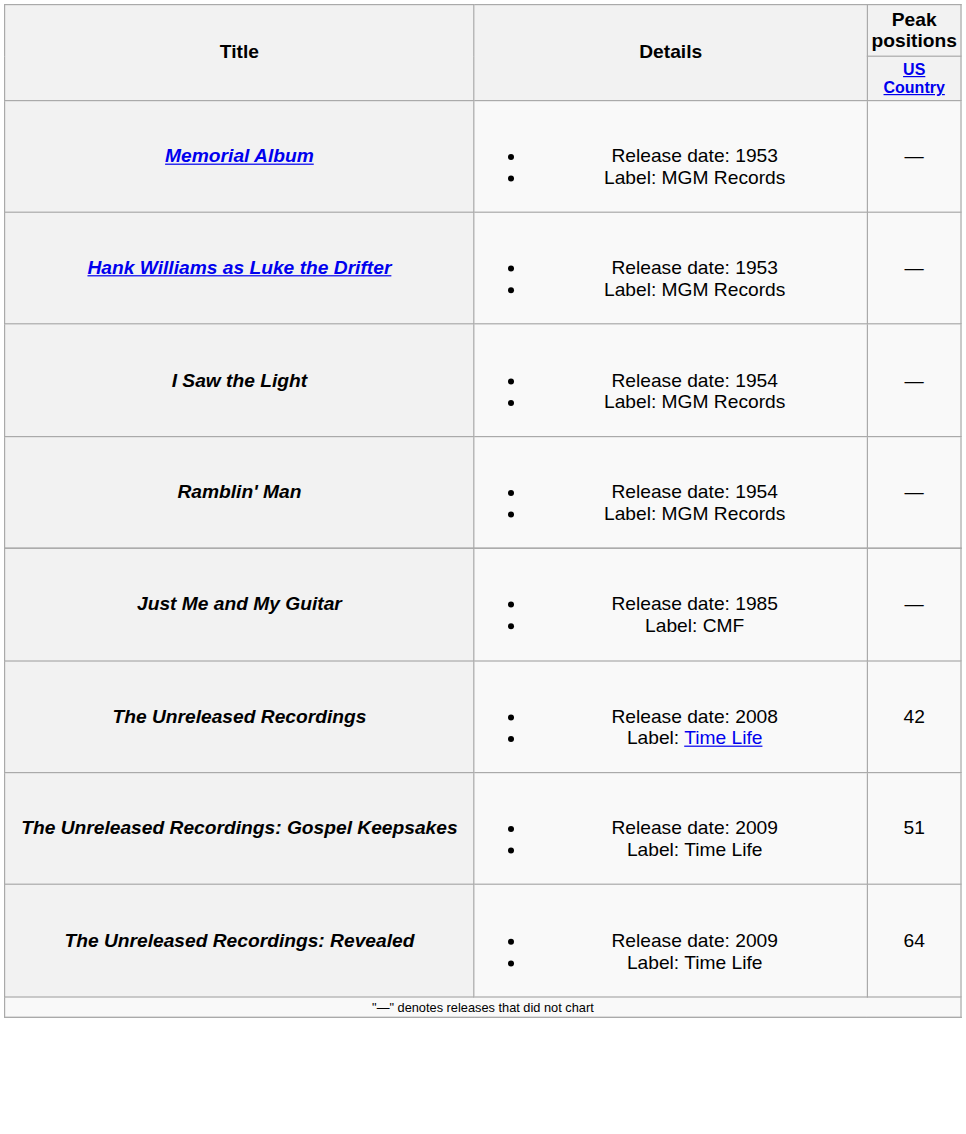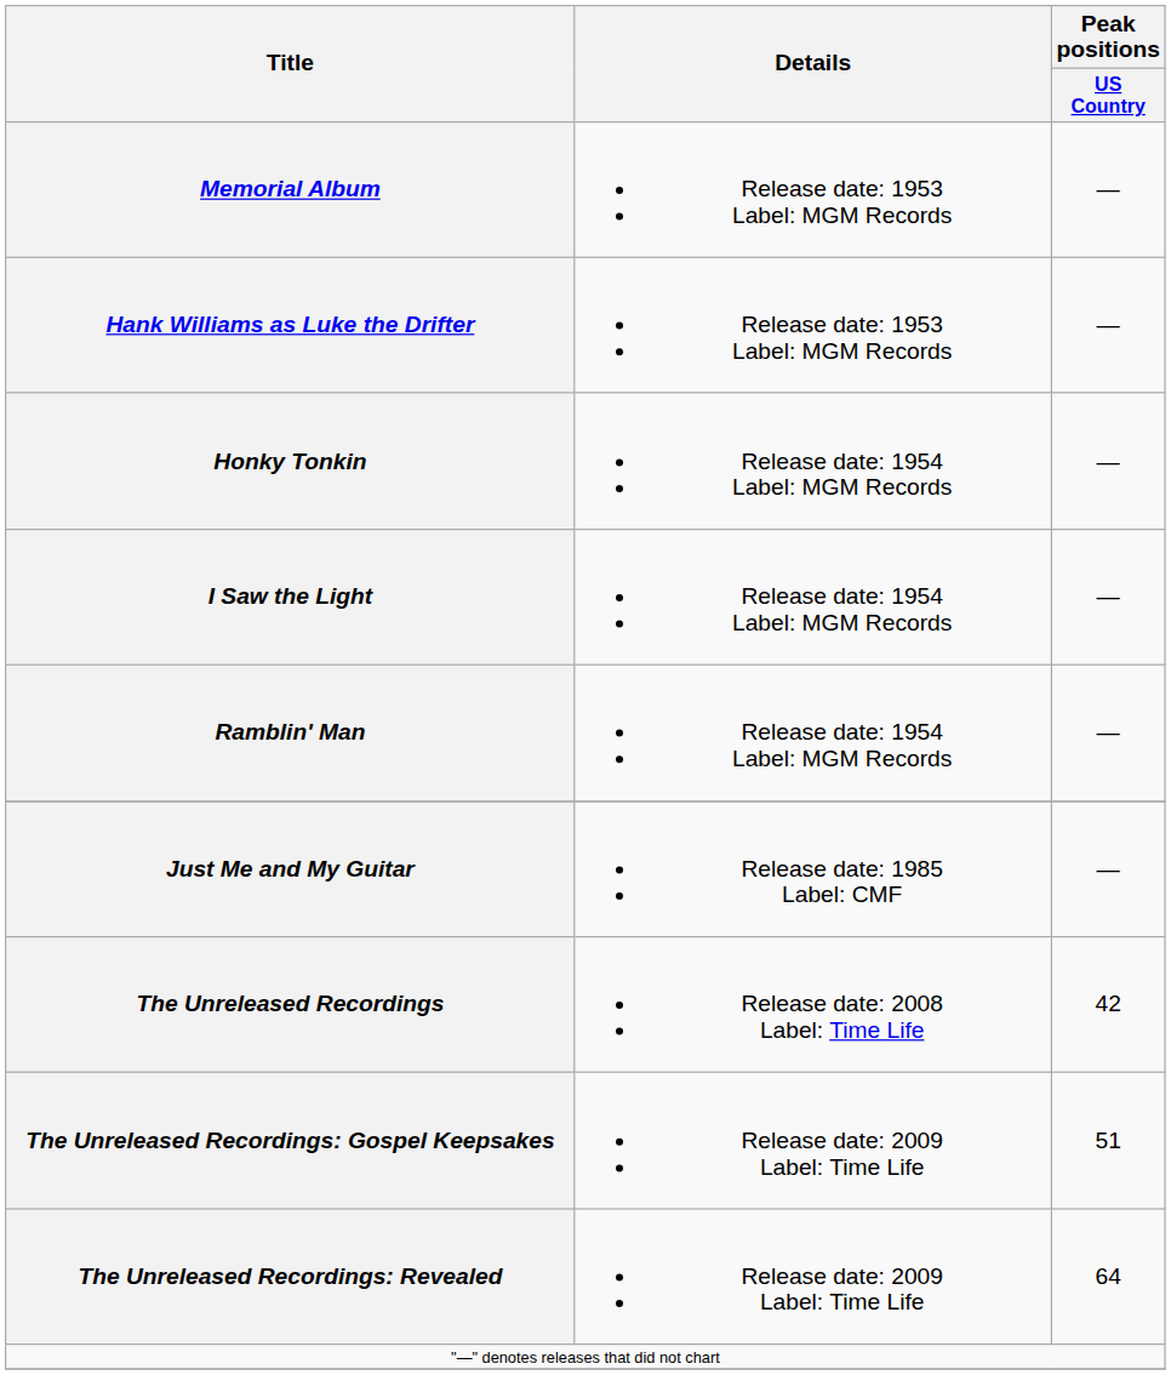 <table class="wikitable plainrowheaders" style="text-align:center;">
 <tr>
 <th rowspan="2" style="width:24em;">Title</th>
 <th rowspan="2" style="width:20em;">Details</th>
 <th>Peak positions</th>
 </tr>
 <tr style="font-size:smaller;">
 <th width="65"><a href='#'>US Country</a></th>
 </tr>
 <tr>
 <th scope="row"><em><a href='#'>Memorial Album</a></em></th>
 <td><br><ul><li>Release date: 1953</li><li>Label: MGM Records</li></ul></td>
 <td>—</td>
 </tr>
 <tr>
 <th scope="row"><em><a href='#'>Hank Williams as Luke the Drifter</a></em></th>
 <td><br><ul><li>Release date: 1953</li><li>Label: MGM Records</li></ul></td>
+<td>—</td>
+</tr>
+<tr>
+<th scope="row"><em>Honky Tonkin</em></th>
+<td><br><ul><li>Release date: 1954</li><li>Label: MGM Records</li></ul></td>
 <td>—</td>
 </tr>
 <tr>
 <th scope="row"><em>I Saw the Light</em></th>
 <td><br><ul><li>Release date: 1954</li><li>Label: MGM Records</li></ul></td>
 <td>—</td>
 </tr>
 <tr>
 <th scope="row"><em>Ramblin' Man</em></th>
 <td><br><ul><li>Release date: 1954</li><li>Label: MGM Records</li></ul></td>
 <td>—</td>
 </tr>
 <tr>
 </tr>
 <tr>
 <th scope="row"><em>Just Me and My Guitar</em></th>
 <td><br><ul><li>Release date: 1985</li><li>Label: CMF</li></ul></td>
 <td>—</td>
 </tr>
 <tr>
 <th scope="row"><em>The Unreleased Recordings</em></th>
 <td><br><ul><li>Release date: 2008</li><li>Label: <a href='#'>Time Life</a></li></ul></td>
 <td>42</td>
 </tr>
 <tr>
 <th scope="row"><em>The Unreleased Recordings: Gospel Keepsakes</em></th>
 <td><br><ul><li>Release date: 2009</li><li>Label: Time Life</li></ul></td>
 <td>51</td>
 </tr>
 <tr>
 <th scope="row"><em>The Unreleased Recordings: Revealed</em></th>
 <td><br><ul><li>Release date: 2009</li><li>Label: Time Life</li></ul></td>
 <td>64</td>
 </tr>
 <tr>
 <td colspan="3" style="font-size:8pt">"—" denotes releases that did not chart</td>
 </tr>
 <tr>
 </tr>
 </table>
